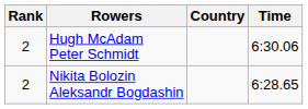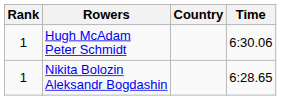 <table class="wikitable" style="text-align:center">
 <tr>
 <th>Rank</th>
 <th>Rowers</th>
 <th>Country</th>
 <th>Time</th>
 </tr>
 <tr>
-<td>2</td>
+<td>1</td>
 <td align="left"><a href='#'>Hugh McAdam</a><br><a href='#'>Peter Schmidt</a></td>
 <td align="left"></td>
 <td>6:30.06</td>
 </tr>
 <tr>
-<td>2</td>
+<td>1</td>
 <td align="left"><a href='#'>Nikita Bolozin</a><br><a href='#'>Aleksandr Bogdashin</a></td>
 <td align="left"></td>
 <td>6:28.65</td>
 </tr>
 </table>
